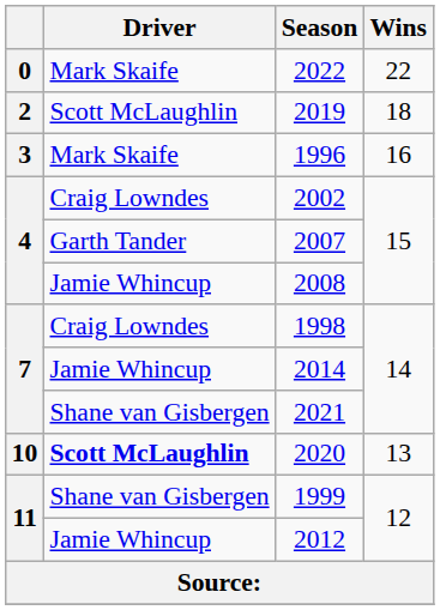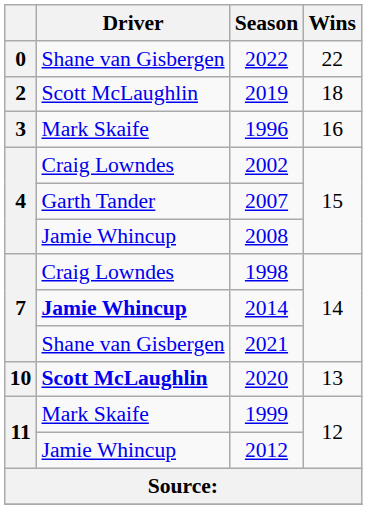 <table class="wikitable" style="font-size: 90%; text-align: center">
 <tr>
 <th></th>
 <th>Driver</th>
 <th>Season</th>
 <th>Wins</th>
 </tr>
 <tr>
 <th>0</th>
-<td align="left"> <a href='#'>Mark Skaife</a></td>
+<td> <a href='#'>Shane van Gisbergen</a></td>
 <td><a href='#'>2022</a></td>
 <td>22</td>
 </tr>
 <tr>
 <th>2</th>
 <td align="left"> <a href='#'>Scott McLaughlin</a></td>
 <td><a href='#'>2019</a></td>
 <td>18</td>
 </tr>
 <tr>
 <th>3</th>
 <td align="left"> <a href='#'>Mark Skaife</a></td>
 <td><a href='#'>1996</a></td>
 <td>16</td>
 </tr>
 <tr>
 <th rowspan="3">4</th>
 <td align="left"> <a href='#'>Craig Lowndes</a></td>
 <td><a href='#'>2002</a></td>
 <td rowspan="3">15</td>
 </tr>
 <tr>
 <td align="left"> <a href='#'>Garth Tander</a></td>
 <td><a href='#'>2007</a></td>
 </tr>
 <tr>
 <td align="left"> <a href='#'>Jamie Whincup</a></td>
 <td><a href='#'>2008</a></td>
 </tr>
 <tr>
 <th rowspan="3">7</th>
 <td align="left"> <a href='#'>Craig Lowndes</a></td>
 <td><a href='#'>1998</a></td>
 <td rowspan="3">14</td>
 </tr>
 <tr>
-<td align="left"> <a href='#'>Jamie Whincup</a></td>
+<td align="left"><strong> <a href='#'>Jamie Whincup</a></strong></td>
 <td><a href='#'>2014</a></td>
 </tr>
 <tr>
 <td> <a href='#'>Shane van Gisbergen</a></td>
 <td><a href='#'>2021</a></td>
 </tr>
 <tr>
 <th>10</th>
 <td align="left"><strong> <a href='#'>Scott McLaughlin</a></strong></td>
 <td><a href='#'>2020</a></td>
 <td>13</td>
 </tr>
 <tr>
 <th rowspan="2">11</th>
-<td> <a href='#'>Shane van Gisbergen</a></td>
+<td align="left"> <a href='#'>Mark Skaife</a></td>
 <td><a href='#'>1999</a></td>
 <td rowspan="2">12</td>
 </tr>
 <tr>
 <td align="left"> <a href='#'>Jamie Whincup</a></td>
 <td><a href='#'>2012</a></td>
 </tr>
 <tr>
 <th colspan="4">Source:</th>
 </tr>
 <tr>
 </tr>
 </table>
